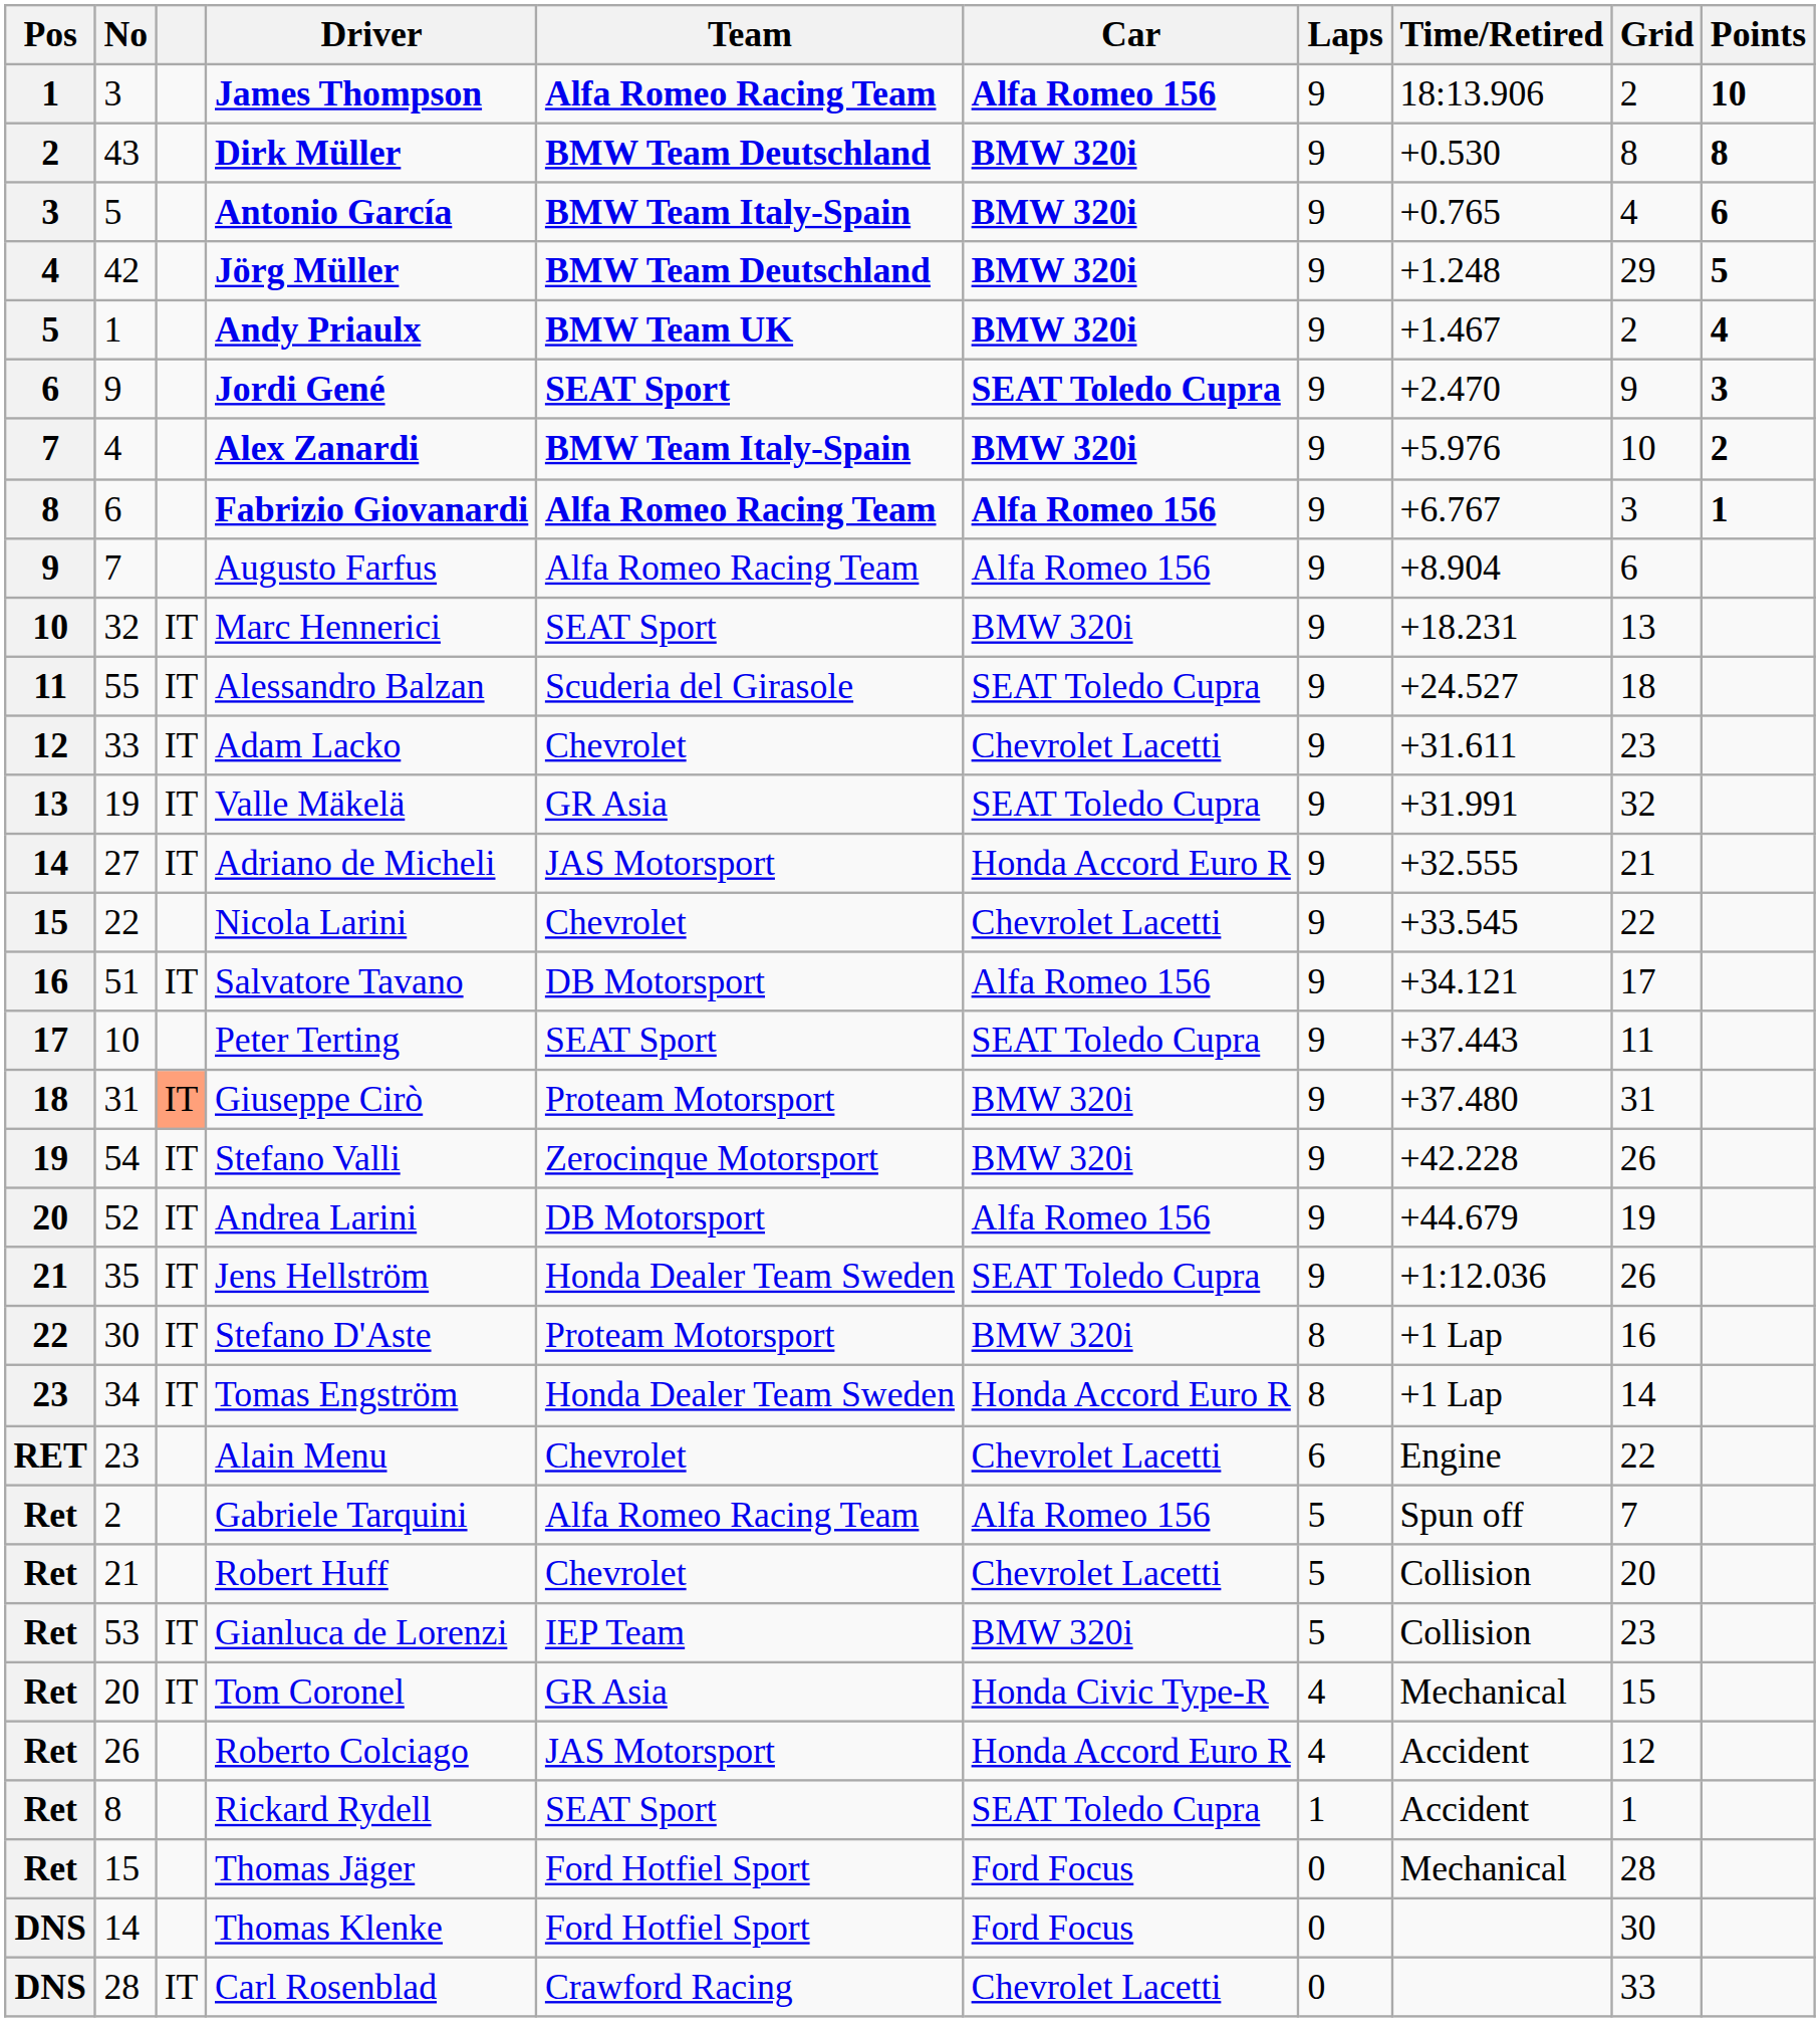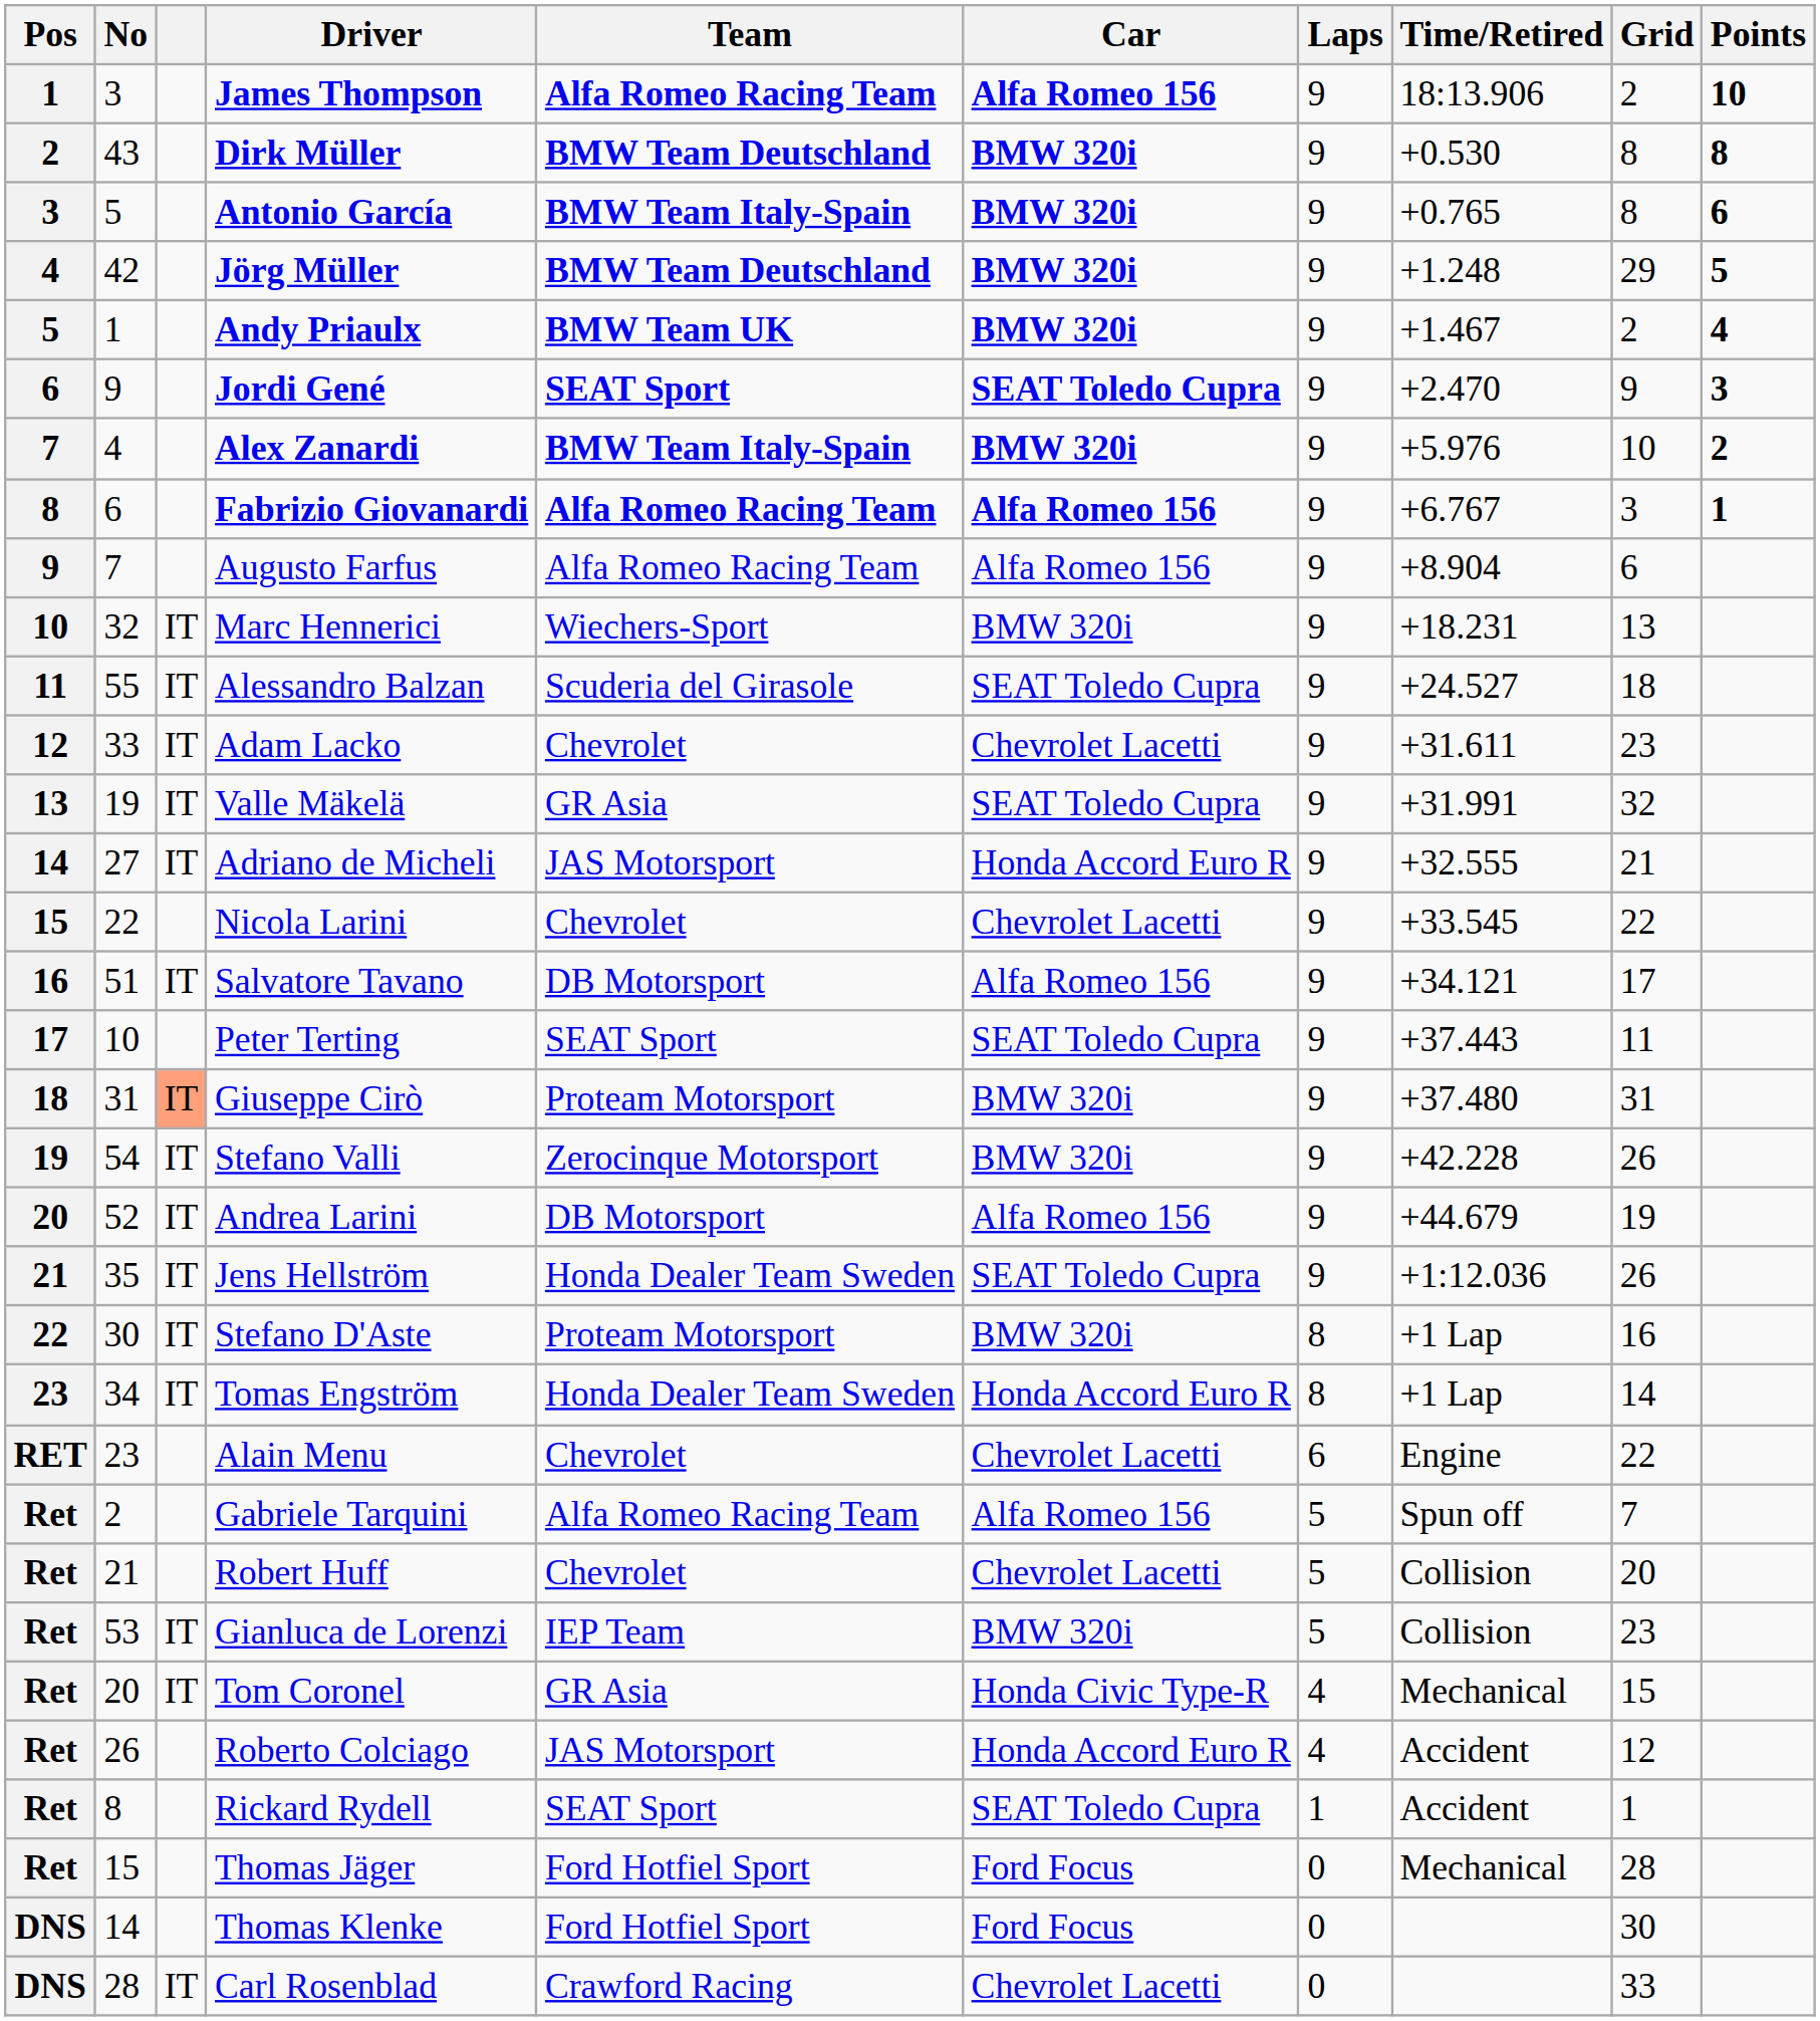 <table class="wikitable" style="font-size: 95%">
 <tr>
 <th>Pos</th>
 <th>No</th>
 <th></th>
 <th>Driver</th>
 <th>Team</th>
 <th>Car</th>
 <th>Laps</th>
 <th>Time/Retired</th>
 <th>Grid</th>
 <th>Points</th>
 </tr>
 <tr>
 <th>1</th>
 <td>3</td>
 <td></td>
 <td> <strong><a href='#'>James Thompson</a></strong></td>
 <td><strong><a href='#'>Alfa Romeo Racing Team</a></strong></td>
 <td><strong><a href='#'>Alfa Romeo 156</a></strong></td>
 <td>9</td>
 <td>18:13.906</td>
 <td>2</td>
 <td><strong>10</strong></td>
 </tr>
 <tr>
 <th>2</th>
 <td>43</td>
 <td></td>
 <td> <strong><a href='#'>Dirk Müller</a></strong></td>
 <td><strong><a href='#'>BMW Team Deutschland</a></strong></td>
 <td><strong><a href='#'>BMW 320i</a></strong></td>
 <td>9</td>
 <td>+0.530</td>
 <td>8</td>
 <td><strong>8</strong></td>
 </tr>
 <tr>
 <th>3</th>
 <td>5</td>
 <td></td>
 <td> <strong><a href='#'>Antonio García</a></strong></td>
 <td><strong><a href='#'>BMW Team Italy-Spain</a></strong></td>
 <td><strong><a href='#'>BMW 320i</a></strong></td>
 <td>9</td>
 <td>+0.765</td>
-<td>4</td>
+<td>8</td>
 <td><strong>6</strong></td>
 </tr>
 <tr>
 <th>4</th>
 <td>42</td>
 <td></td>
 <td> <strong><a href='#'>Jörg Müller</a></strong></td>
 <td><strong><a href='#'>BMW Team Deutschland</a></strong></td>
 <td><strong><a href='#'>BMW 320i</a></strong></td>
 <td>9</td>
 <td>+1.248</td>
 <td>29</td>
 <td><strong>5</strong></td>
 </tr>
 <tr>
 <th>5</th>
 <td>1</td>
 <td></td>
 <td> <strong><a href='#'>Andy Priaulx</a></strong></td>
 <td><strong><a href='#'>BMW Team UK</a></strong></td>
 <td><strong><a href='#'>BMW 320i</a></strong></td>
 <td>9</td>
 <td>+1.467</td>
 <td>2</td>
 <td><strong>4</strong></td>
 </tr>
 <tr>
 <th>6</th>
 <td>9</td>
 <td></td>
 <td> <strong><a href='#'>Jordi Gené</a></strong></td>
 <td><strong><a href='#'>SEAT Sport</a></strong></td>
 <td><strong><a href='#'>SEAT Toledo Cupra</a></strong></td>
 <td>9</td>
 <td>+2.470</td>
 <td>9</td>
 <td><strong>3</strong></td>
 </tr>
 <tr>
 <th>7</th>
 <td>4</td>
 <td></td>
 <td> <strong><a href='#'>Alex Zanardi</a></strong></td>
 <td><strong><a href='#'>BMW Team Italy-Spain</a></strong></td>
 <td><strong><a href='#'>BMW 320i</a></strong></td>
 <td>9</td>
 <td>+5.976</td>
 <td>10</td>
 <td><strong>2</strong></td>
 </tr>
 <tr>
 <th>8</th>
 <td>6</td>
 <td></td>
 <td> <strong><a href='#'>Fabrizio Giovanardi</a></strong></td>
 <td><strong><a href='#'>Alfa Romeo Racing Team</a></strong></td>
 <td><strong><a href='#'>Alfa Romeo 156</a></strong></td>
 <td>9</td>
 <td>+6.767</td>
 <td>3</td>
 <td><strong>1</strong></td>
 </tr>
 <tr>
 <th>9</th>
 <td>7</td>
 <td></td>
 <td> <a href='#'>Augusto Farfus</a></td>
 <td><a href='#'>Alfa Romeo Racing Team</a></td>
 <td><a href='#'>Alfa Romeo 156</a></td>
 <td>9</td>
 <td>+8.904</td>
 <td>6</td>
 <td></td>
 </tr>
 <tr>
 <th>10</th>
 <td>32</td>
 <td>IT</td>
 <td> <a href='#'>Marc Hennerici</a></td>
-<td><a href='#'>SEAT Sport</a></td>
+<td><a href='#'>Wiechers-Sport</a></td>
 <td><a href='#'>BMW 320i</a></td>
 <td>9</td>
 <td>+18.231</td>
 <td>13</td>
 <td></td>
 </tr>
 <tr>
 <th>11</th>
 <td>55</td>
 <td>IT</td>
 <td> <a href='#'>Alessandro Balzan</a></td>
 <td><a href='#'>Scuderia del Girasole</a></td>
 <td><a href='#'>SEAT Toledo Cupra</a></td>
 <td>9</td>
 <td>+24.527</td>
 <td>18</td>
 <td></td>
 </tr>
 <tr>
 <th>12</th>
 <td>33</td>
 <td>IT</td>
 <td> <a href='#'>Adam Lacko</a></td>
 <td><a href='#'>Chevrolet</a></td>
 <td><a href='#'>Chevrolet Lacetti</a></td>
 <td>9</td>
 <td>+31.611</td>
 <td>23</td>
 <td></td>
 </tr>
 <tr>
 <th>13</th>
 <td>19</td>
 <td>IT</td>
 <td> <a href='#'>Valle Mäkelä</a></td>
 <td><a href='#'>GR Asia</a></td>
 <td><a href='#'>SEAT Toledo Cupra</a></td>
 <td>9</td>
 <td>+31.991</td>
 <td>32</td>
 <td></td>
 </tr>
 <tr>
 <th>14</th>
 <td>27</td>
 <td>IT</td>
 <td> <a href='#'>Adriano de Micheli</a></td>
 <td><a href='#'>JAS Motorsport</a></td>
 <td><a href='#'>Honda Accord Euro R</a></td>
 <td>9</td>
 <td>+32.555</td>
 <td>21</td>
 <td></td>
 </tr>
 <tr>
 <th>15</th>
 <td>22</td>
 <td></td>
 <td> <a href='#'>Nicola Larini</a></td>
 <td><a href='#'>Chevrolet</a></td>
 <td><a href='#'>Chevrolet Lacetti</a></td>
 <td>9</td>
 <td>+33.545</td>
 <td>22</td>
 <td></td>
 </tr>
 <tr>
 <th>16</th>
 <td>51</td>
 <td>IT</td>
 <td> <a href='#'>Salvatore Tavano</a></td>
 <td><a href='#'>DB Motorsport</a></td>
 <td><a href='#'>Alfa Romeo 156</a></td>
 <td>9</td>
 <td>+34.121</td>
 <td>17</td>
 <td></td>
 </tr>
 <tr>
 <th>17</th>
 <td>10</td>
 <td></td>
 <td> <a href='#'>Peter Terting</a></td>
 <td><a href='#'>SEAT Sport</a></td>
 <td><a href='#'>SEAT Toledo Cupra</a></td>
 <td>9</td>
 <td>+37.443</td>
 <td>11</td>
 <td></td>
 </tr>
 <tr>
 <th>18</th>
 <td>31</td>
 <td style="background: lightsalmon;">IT</td>
 <td>  <a href='#'>Giuseppe Cirò</a></td>
 <td><a href='#'>Proteam Motorsport</a></td>
 <td><a href='#'>BMW 320i</a></td>
 <td>9</td>
 <td>+37.480</td>
 <td>31</td>
 <td></td>
 </tr>
 <tr>
 <th>19</th>
 <td>54</td>
 <td>IT</td>
 <td> <a href='#'>Stefano Valli</a></td>
 <td><a href='#'>Zerocinque Motorsport</a></td>
 <td><a href='#'>BMW 320i</a></td>
 <td>9</td>
 <td>+42.228</td>
 <td>26</td>
 <td></td>
 </tr>
 <tr>
 <th>20</th>
 <td>52</td>
 <td>IT</td>
 <td> <a href='#'>Andrea Larini</a></td>
 <td><a href='#'>DB Motorsport</a></td>
 <td><a href='#'>Alfa Romeo 156</a></td>
 <td>9</td>
 <td>+44.679</td>
 <td>19</td>
 <td></td>
 </tr>
 <tr>
 <th>21</th>
 <td>35</td>
 <td>IT</td>
 <td> <a href='#'>Jens Hellström</a></td>
 <td><a href='#'>Honda Dealer Team Sweden</a></td>
 <td><a href='#'>SEAT Toledo Cupra</a></td>
 <td>9</td>
 <td>+1:12.036</td>
 <td>26</td>
 <td></td>
 </tr>
 <tr>
 <th>22</th>
 <td>30</td>
 <td>IT</td>
 <td> <a href='#'>Stefano D'Aste</a></td>
 <td><a href='#'>Proteam Motorsport</a></td>
 <td><a href='#'>BMW 320i</a></td>
 <td>8</td>
 <td>+1 Lap</td>
 <td>16</td>
 <td></td>
 </tr>
 <tr>
 <th>23</th>
 <td>34</td>
 <td>IT</td>
 <td> <a href='#'>Tomas Engström</a></td>
 <td><a href='#'>Honda Dealer Team Sweden</a></td>
 <td><a href='#'>Honda Accord Euro R</a></td>
 <td>8</td>
 <td>+1 Lap</td>
 <td>14</td>
 <td></td>
 </tr>
 <tr>
 <th>RET</th>
 <td>23</td>
 <td></td>
 <td> <a href='#'>Alain Menu</a></td>
 <td><a href='#'>Chevrolet</a></td>
 <td><a href='#'>Chevrolet Lacetti</a></td>
 <td>6</td>
 <td>Engine</td>
 <td>22</td>
 <td></td>
 </tr>
 <tr>
 <th>Ret</th>
 <td>2</td>
 <td></td>
 <td> <a href='#'>Gabriele Tarquini</a></td>
 <td><a href='#'>Alfa Romeo Racing Team</a></td>
 <td><a href='#'>Alfa Romeo 156</a></td>
 <td>5</td>
 <td>Spun off</td>
 <td>7</td>
 <td></td>
 </tr>
 <tr>
 <th>Ret</th>
 <td>21</td>
 <td></td>
 <td> <a href='#'>Robert Huff</a></td>
 <td><a href='#'>Chevrolet</a></td>
 <td><a href='#'>Chevrolet Lacetti</a></td>
 <td>5</td>
 <td>Collision</td>
 <td>20</td>
 <td></td>
 </tr>
 <tr>
 <th>Ret</th>
 <td>53</td>
 <td>IT</td>
 <td> <a href='#'>Gianluca de Lorenzi</a></td>
 <td><a href='#'>IEP Team</a></td>
 <td><a href='#'>BMW 320i</a></td>
 <td>5</td>
 <td>Collision</td>
 <td>23</td>
 <td></td>
 </tr>
 <tr>
 <th>Ret</th>
 <td>20</td>
 <td>IT</td>
 <td> <a href='#'>Tom Coronel</a></td>
 <td><a href='#'>GR Asia</a></td>
 <td><a href='#'>Honda Civic Type-R</a></td>
 <td>4</td>
 <td>Mechanical</td>
 <td>15</td>
 <td></td>
 </tr>
 <tr>
 <th>Ret</th>
 <td>26</td>
 <td></td>
 <td> <a href='#'>Roberto Colciago</a></td>
 <td><a href='#'>JAS Motorsport</a></td>
 <td><a href='#'>Honda Accord Euro R</a></td>
 <td>4</td>
 <td>Accident</td>
 <td>12</td>
 <td></td>
 </tr>
 <tr>
 <th>Ret</th>
 <td>8</td>
 <td></td>
 <td> <a href='#'>Rickard Rydell</a></td>
 <td><a href='#'>SEAT Sport</a></td>
 <td><a href='#'>SEAT Toledo Cupra</a></td>
 <td>1</td>
 <td>Accident</td>
 <td>1</td>
 <td></td>
 </tr>
 <tr>
 <th>Ret</th>
 <td>15</td>
 <td></td>
 <td> <a href='#'>Thomas Jäger</a></td>
 <td><a href='#'>Ford Hotfiel Sport</a></td>
 <td><a href='#'>Ford Focus</a></td>
 <td>0</td>
 <td>Mechanical</td>
 <td>28</td>
 <td></td>
 </tr>
 <tr>
 <th>DNS</th>
 <td>14</td>
 <td></td>
 <td> <a href='#'>Thomas Klenke</a></td>
 <td><a href='#'>Ford Hotfiel Sport</a></td>
 <td><a href='#'>Ford Focus</a></td>
 <td>0</td>
 <td></td>
 <td>30</td>
 <td></td>
 </tr>
 <tr>
 <th>DNS</th>
 <td>28</td>
 <td>IT</td>
 <td> <a href='#'>Carl Rosenblad</a></td>
 <td><a href='#'>Crawford Racing</a></td>
 <td><a href='#'>Chevrolet Lacetti</a></td>
 <td>0</td>
 <td></td>
 <td>33</td>
 <td></td>
 </tr>
 </table>
